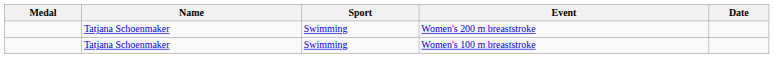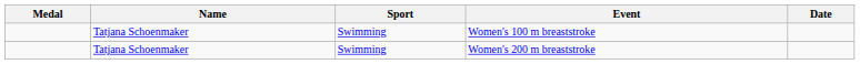 <table class="wikitable sortable" style="font-size:90%; width:70%;">
 <tr>
 <th>Medal</th>
 <th>Name</th>
 <th>Sport</th>
 <th>Event</th>
 <th>Date</th>
 </tr>
 <tr>
 <td></td>
 <td><a href='#'>Tatjana Schoenmaker</a></td>
 <td><a href='#'>Swimming</a></td>
-<td><a href='#'>Women's 200 m breaststroke</a></td>
+<td><a href='#'>Women's 100 m breaststroke</a></td>
 <td></td>
 </tr>
 <tr>
 <td></td>
 <td><a href='#'>Tatjana Schoenmaker</a></td>
 <td><a href='#'>Swimming</a></td>
-<td><a href='#'>Women's 100 m breaststroke</a></td>
+<td><a href='#'>Women's 200 m breaststroke</a></td>
 <td></td>
 </tr>
 </table>
